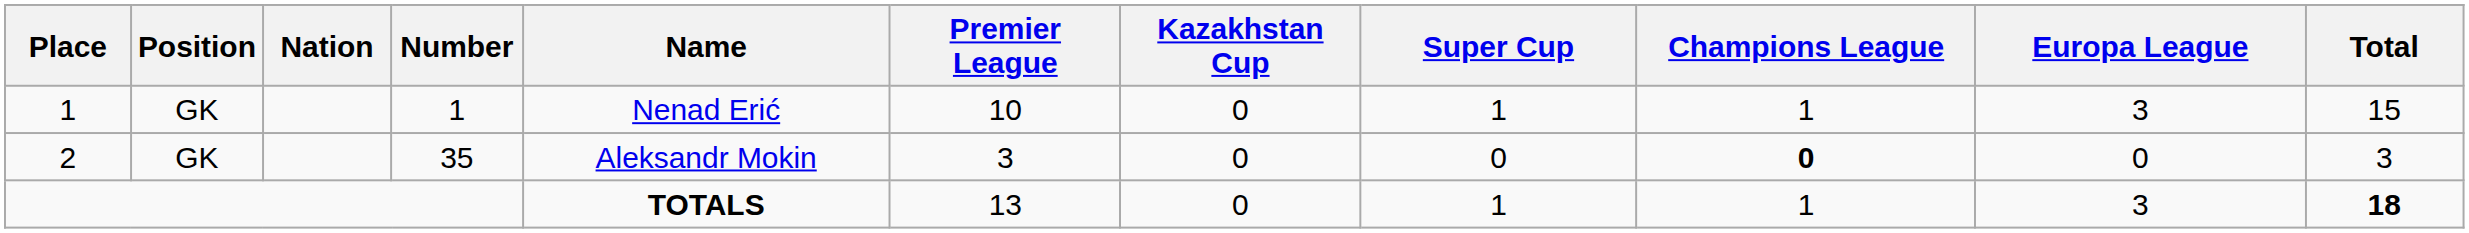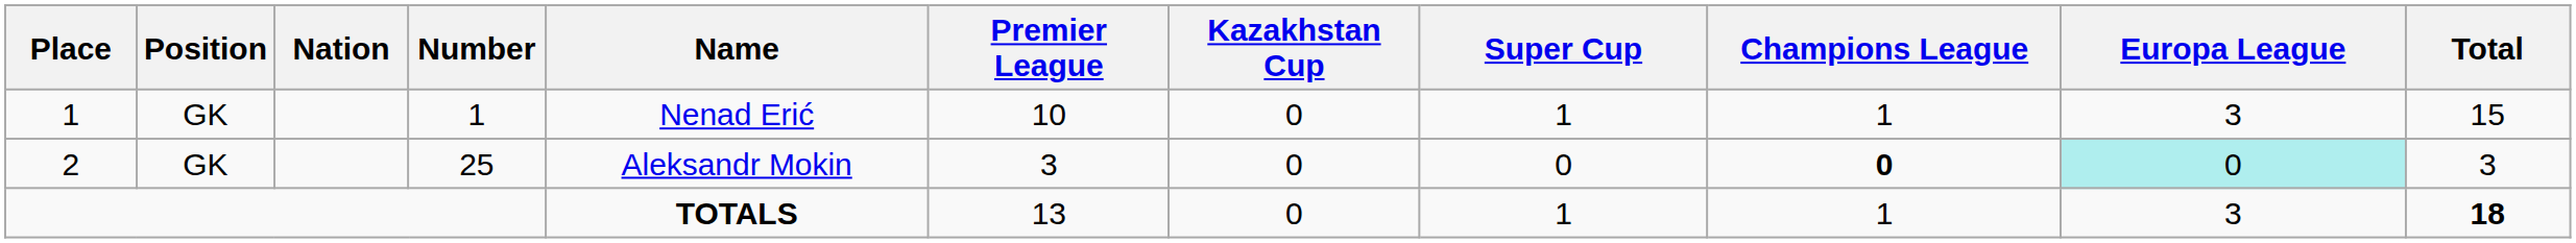 <table class="wikitable" style="font-size: 95%; text-align: center;">
 <tr>
 <th width=60>Place</th>
 <th width=60>Position</th>
 <th width=60>Nation</th>
 <th width=60>Number</th>
 <th width=200>Name</th>
 <th width=120><a href='#'>Premier League</a></th>
 <th width=120><a href='#'>Kazakhstan Cup</a></th>
 <th width=150><a href='#'>Super Cup</a></th>
 <th width=180><a href='#'>Champions League</a></th>
 <th width=180><a href='#'>Europa League</a></th>
 <th width=80>Total</th>
 </tr>
 <tr>
 <td>1</td>
 <td>GK</td>
 <td></td>
 <td>1</td>
 <td><a href='#'>Nenad Erić</a></td>
 <td>10</td>
 <td>0</td>
 <td>1</td>
 <td>1</td>
 <td>3</td>
 <td>15</td>
 </tr>
 <tr>
 <td>2</td>
 <td>GK</td>
 <td></td>
-<td>35</td>
+<td>25</td>
 <td><a href='#'>Aleksandr Mokin</a></td>
 <td>3</td>
 <td>0</td>
 <td>0</td>
 <td><strong>0</strong></td>
-<td>0</td>
+<td style="background: paleturquoise;">0</td>
 <td>3</td>
 </tr>
 <tr>
 <td colspan="4"></td>
 <td><strong>TOTALS</strong></td>
 <td>13</td>
 <td>0</td>
 <td>1</td>
 <td>1</td>
 <td>3</td>
 <td><strong>18</strong></td>
 </tr>
 </table>
